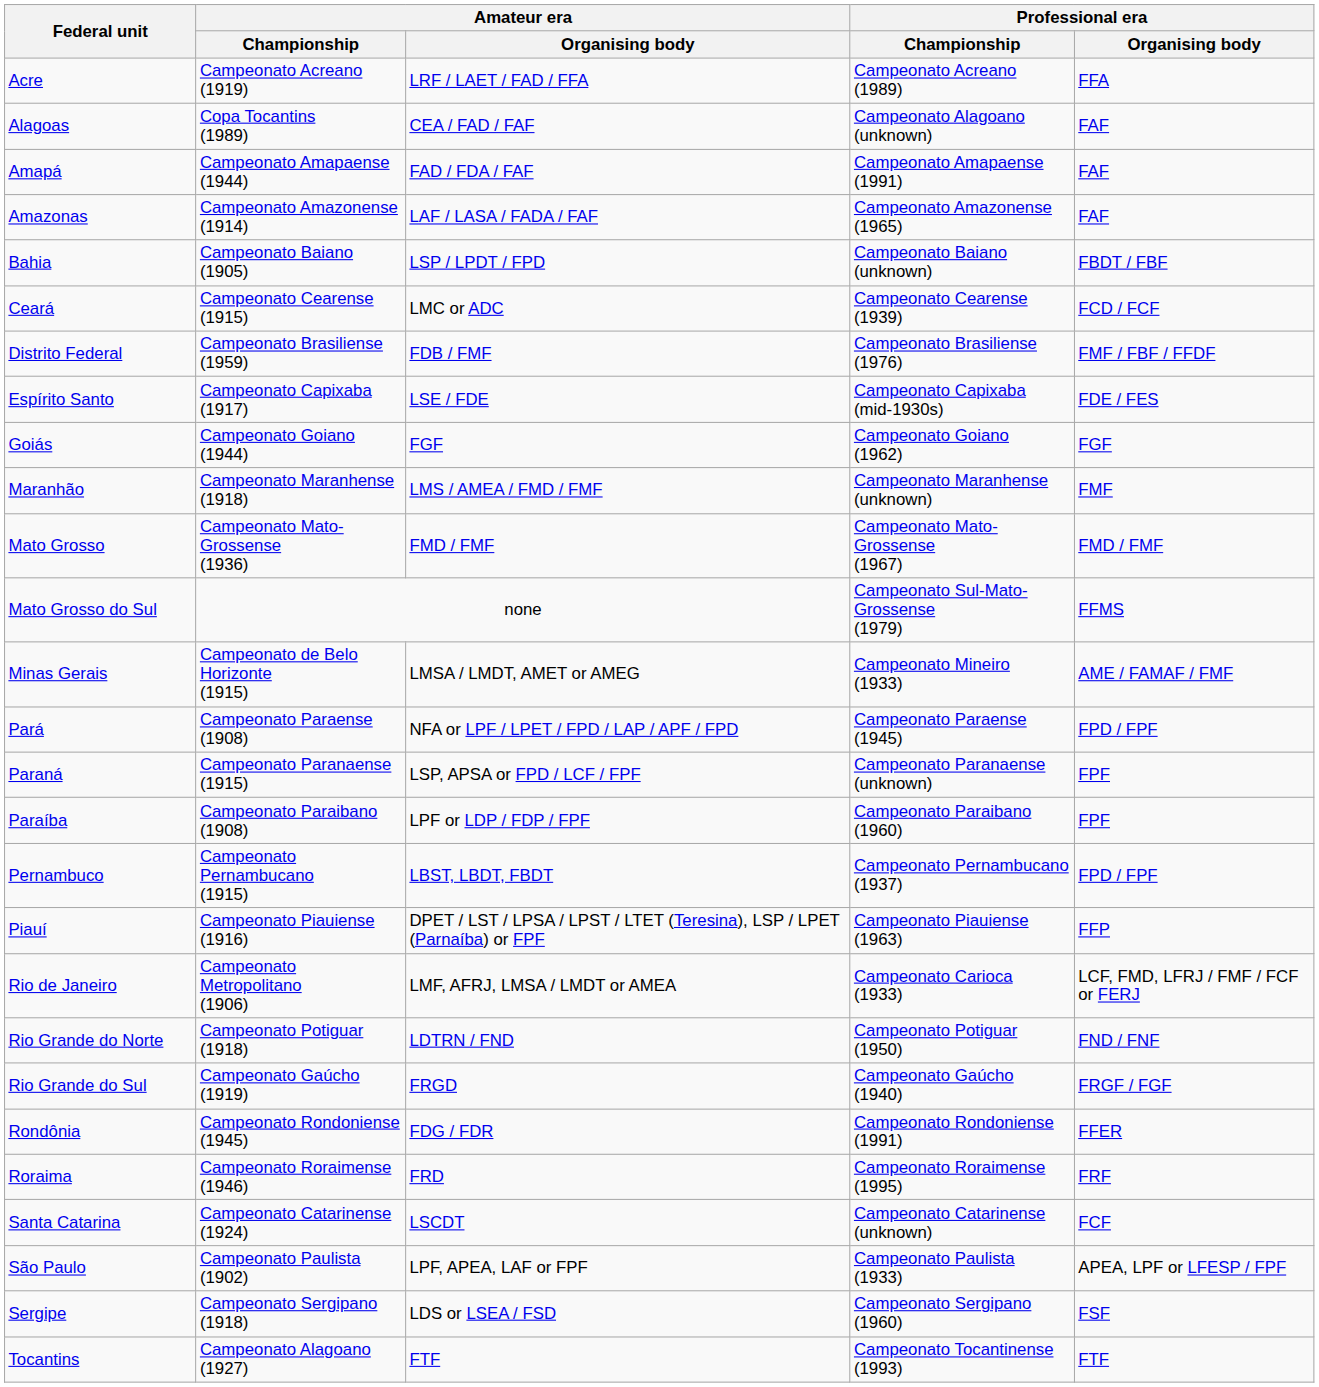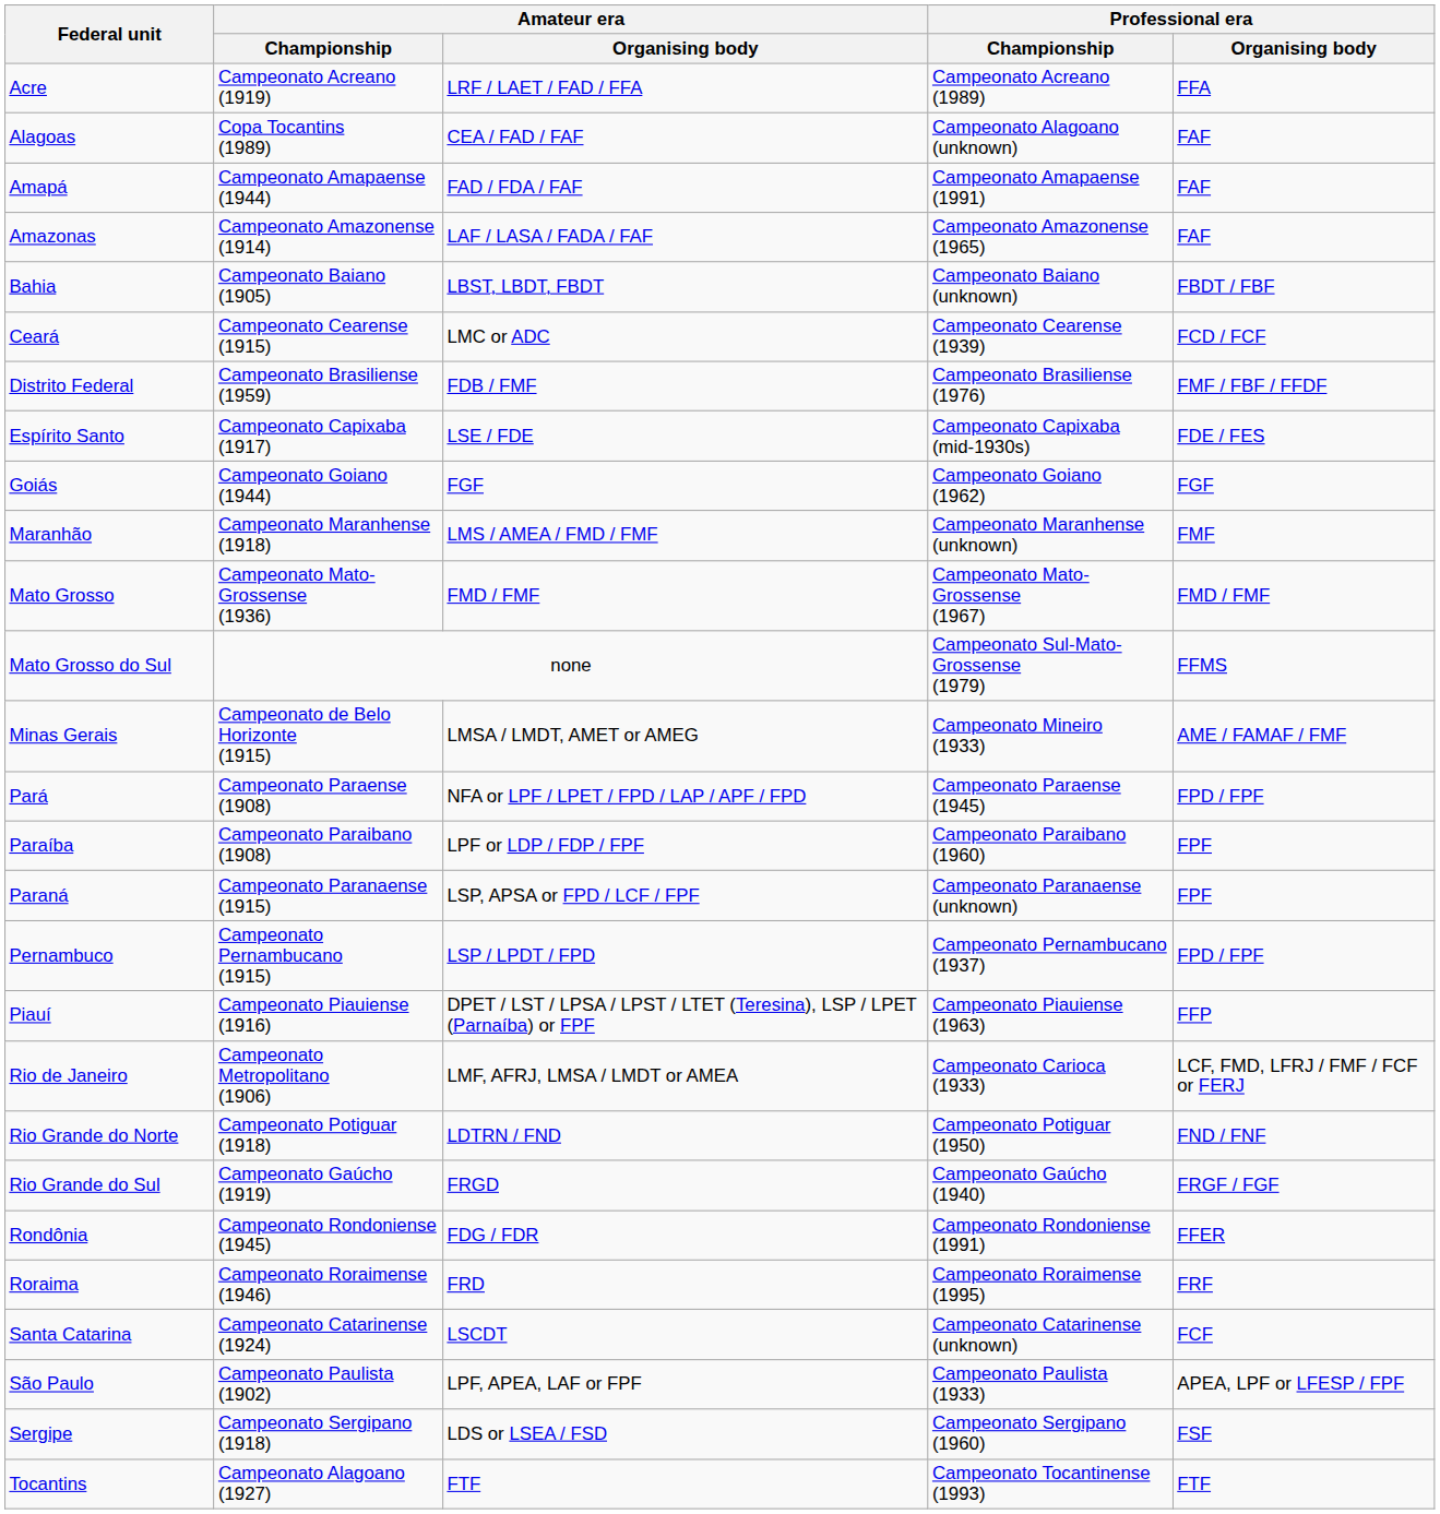 <table class="wikitable">
 <tr>
 <th rowspan="2" width="175px">Federal unit</th>
 <th colspan="2" width="460px">Amateur era</th>
 <th colspan="2" width="460px">Professional era</th>
 </tr>
 <tr>
 <th>Championship</th>
 <th>Organising body</th>
 <th>Championship</th>
 <th>Organising body</th>
 </tr>
 <tr>
 <td> <a href='#'>Acre</a></td>
 <td><a href='#'>Campeonato Acreano</a><br>(1919)</td>
 <td><a href='#'>LRF / LAET / FAD / FFA</a></td>
 <td><a href='#'>Campeonato Acreano</a><br>(1989)</td>
 <td><a href='#'>FFA</a></td>
 </tr>
 <tr>
 <td> <a href='#'>Alagoas</a></td>
 <td><a href='#'>Copa Tocantins</a><br>(1989)</td>
 <td><a href='#'>CEA / FAD / FAF</a></td>
 <td><a href='#'>Campeonato Alagoano</a><br>(unknown)</td>
 <td><a href='#'>FAF</a></td>
 </tr>
 <tr>
 <td> <a href='#'>Amapá</a></td>
 <td><a href='#'>Campeonato Amapaense</a><br>(1944)</td>
 <td><a href='#'>FAD / FDA / FAF</a></td>
 <td><a href='#'>Campeonato Amapaense</a><br>(1991)</td>
 <td><a href='#'>FAF</a></td>
 </tr>
 <tr>
 <td> <a href='#'>Amazonas</a></td>
 <td><a href='#'>Campeonato Amazonense</a><br>(1914)</td>
 <td><a href='#'>LAF / LASA / FADA / FAF</a></td>
 <td><a href='#'>Campeonato Amazonense</a><br>(1965)</td>
 <td><a href='#'>FAF</a></td>
 </tr>
 <tr>
 <td> <a href='#'>Bahia</a></td>
 <td><a href='#'>Campeonato Baiano</a><br>(1905)</td>
-<td><a href='#'>LSP / LPDT / FPD</a></td>
+<td><a href='#'>LBST, LBDT, FBDT</a></td>
 <td><a href='#'>Campeonato Baiano</a><br>(unknown)</td>
 <td><a href='#'>FBDT / FBF</a></td>
 </tr>
 <tr>
 <td> <a href='#'>Ceará</a></td>
 <td><a href='#'>Campeonato Cearense</a><br>(1915)</td>
 <td>LMC or <a href='#'>ADC</a></td>
 <td><a href='#'>Campeonato Cearense</a><br>(1939)</td>
 <td><a href='#'>FCD / FCF</a></td>
 </tr>
 <tr>
 <td> <a href='#'>Distrito Federal</a></td>
 <td><a href='#'>Campeonato Brasiliense</a><br>(1959)</td>
 <td><a href='#'>FDB / FMF</a></td>
 <td><a href='#'>Campeonato Brasiliense</a><br>(1976)</td>
 <td><a href='#'>FMF / FBF / FFDF</a></td>
 </tr>
 <tr>
 <td> <a href='#'>Espírito Santo</a></td>
 <td><a href='#'>Campeonato Capixaba</a><br>(1917)</td>
 <td><a href='#'>LSE / FDE</a></td>
 <td><a href='#'>Campeonato Capixaba</a><br>(mid-1930s)</td>
 <td><a href='#'>FDE / FES</a></td>
 </tr>
 <tr>
 <td> <a href='#'>Goiás</a></td>
 <td><a href='#'>Campeonato Goiano</a><br>(1944)</td>
 <td><a href='#'>FGF</a></td>
 <td><a href='#'>Campeonato Goiano</a><br>(1962)</td>
 <td><a href='#'>FGF</a></td>
 </tr>
 <tr>
 <td> <a href='#'>Maranhão</a></td>
 <td><a href='#'>Campeonato Maranhense</a><br>(1918)</td>
 <td><a href='#'>LMS / AMEA / FMD / FMF</a></td>
 <td><a href='#'>Campeonato Maranhense</a><br>(unknown)</td>
 <td><a href='#'>FMF</a></td>
 </tr>
 <tr>
 <td> <a href='#'>Mato Grosso</a></td>
 <td><a href='#'>Campeonato Mato-Grossense</a><br>(1936)</td>
 <td><a href='#'>FMD / FMF</a></td>
 <td><a href='#'>Campeonato Mato-Grossense</a><br>(1967)</td>
 <td><a href='#'>FMD / FMF</a></td>
 </tr>
 <tr>
 <td> <a href='#'>Mato Grosso do Sul</a></td>
 <td colspan="2" style="text-align:center">none</td>
 <td><a href='#'>Campeonato Sul-Mato-Grossense</a><br>(1979)</td>
 <td><a href='#'>FFMS</a></td>
 </tr>
 <tr>
 <td> <a href='#'>Minas Gerais</a></td>
 <td><a href='#'>Campeonato de Belo Horizonte</a><br>(1915)</td>
 <td>LMSA / LMDT, AMET or AMEG</td>
 <td><a href='#'>Campeonato Mineiro</a><br>(1933)</td>
 <td><a href='#'>AME / FAMAF / FMF</a></td>
 </tr>
 <tr>
 <td> <a href='#'>Pará</a></td>
 <td><a href='#'>Campeonato Paraense</a><br>(1908)</td>
 <td>NFA or <a href='#'>LPF / LPET / FPD / LAP / APF / FPD</a></td>
 <td><a href='#'>Campeonato Paraense</a><br>(1945)</td>
 <td><a href='#'>FPD / FPF</a></td>
 </tr>
 <tr>
+<td> <a href='#'>Paraíba</a></td>
+<td><a href='#'>Campeonato Paraibano</a><br>(1908)</td>
+<td>LPF or <a href='#'>LDP / FDP / FPF</a></td>
+<td><a href='#'>Campeonato Paraibano</a><br>(1960)</td>
+<td><a href='#'>FPF</a></td>
+</tr>
+<tr>
 <td> <a href='#'>Paraná</a></td>
 <td><a href='#'>Campeonato Paranaense</a><br>(1915)</td>
 <td>LSP, APSA or <a href='#'>FPD / LCF / FPF</a></td>
 <td><a href='#'>Campeonato Paranaense</a><br>(unknown)</td>
 <td><a href='#'>FPF</a></td>
 </tr>
 <tr>
-<td> <a href='#'>Paraíba</a></td>
-<td><a href='#'>Campeonato Paraibano</a><br>(1908)</td>
-<td>LPF or <a href='#'>LDP / FDP / FPF</a></td>
-<td><a href='#'>Campeonato Paraibano</a><br>(1960)</td>
-<td><a href='#'>FPF</a></td>
-</tr>
-<tr>
 <td> <a href='#'>Pernambuco</a></td>
 <td><a href='#'>Campeonato Pernambucano</a><br>(1915)</td>
-<td><a href='#'>LBST, LBDT, FBDT</a></td>
+<td><a href='#'>LSP / LPDT / FPD</a></td>
 <td><a href='#'>Campeonato Pernambucano</a><br>(1937)</td>
 <td><a href='#'>FPD / FPF</a></td>
 </tr>
 <tr>
 <td> <a href='#'>Piauí</a></td>
 <td><a href='#'>Campeonato Piauiense</a><br>(1916)</td>
 <td>DPET / LST / LPSA / LPST / LTET (<a href='#'>Teresina</a>), LSP / LPET (<a href='#'>Parnaíba</a>) or <a href='#'>FPF</a></td>
 <td><a href='#'>Campeonato Piauiense</a><br>(1963)</td>
 <td><a href='#'>FFP</a></td>
 </tr>
 <tr>
 <td> <a href='#'>Rio de Janeiro</a></td>
 <td><a href='#'>Campeonato Metropolitano</a><br>(1906)</td>
 <td>LMF, AFRJ, LMSA / LMDT or AMEA</td>
 <td><a href='#'>Campeonato Carioca</a><br>(1933)</td>
 <td>LCF, FMD, LFRJ / FMF / FCF or <a href='#'>FERJ</a></td>
 </tr>
 <tr>
 <td> <a href='#'>Rio Grande do Norte</a></td>
 <td><a href='#'>Campeonato Potiguar</a><br>(1918)</td>
 <td><a href='#'>LDTRN / FND</a></td>
 <td><a href='#'>Campeonato Potiguar</a><br>(1950)</td>
 <td><a href='#'>FND / FNF</a></td>
 </tr>
 <tr>
 <td> <a href='#'>Rio Grande do Sul</a></td>
 <td><a href='#'>Campeonato Gaúcho</a><br>(1919)</td>
 <td><a href='#'>FRGD</a></td>
 <td><a href='#'>Campeonato Gaúcho</a><br>(1940)</td>
 <td><a href='#'>FRGF / FGF</a></td>
 </tr>
 <tr>
 <td> <a href='#'>Rondônia</a></td>
 <td><a href='#'>Campeonato Rondoniense</a><br>(1945)</td>
 <td><a href='#'>FDG / FDR</a></td>
 <td><a href='#'>Campeonato Rondoniense</a><br>(1991)</td>
 <td><a href='#'>FFER</a></td>
 </tr>
 <tr>
 <td> <a href='#'>Roraima</a></td>
 <td><a href='#'>Campeonato Roraimense</a><br>(1946)</td>
 <td><a href='#'>FRD</a></td>
 <td><a href='#'>Campeonato Roraimense</a><br>(1995)</td>
 <td><a href='#'>FRF</a></td>
 </tr>
 <tr>
 <td> <a href='#'>Santa Catarina</a></td>
 <td><a href='#'>Campeonato Catarinense</a><br>(1924)</td>
 <td><a href='#'>LSCDT</a></td>
 <td><a href='#'>Campeonato Catarinense</a><br>(unknown)</td>
 <td><a href='#'>FCF</a></td>
 </tr>
 <tr>
 <td> <a href='#'>São Paulo</a></td>
 <td><a href='#'>Campeonato Paulista</a><br>(1902)</td>
 <td>LPF, APEA, LAF or FPF</td>
 <td><a href='#'>Campeonato Paulista</a><br>(1933)</td>
 <td>APEA, LPF or <a href='#'>LFESP / FPF</a></td>
 </tr>
 <tr>
 <td> <a href='#'>Sergipe</a></td>
 <td><a href='#'>Campeonato Sergipano</a><br>(1918)</td>
 <td>LDS or <a href='#'>LSEA / FSD</a></td>
 <td><a href='#'>Campeonato Sergipano</a> (1960)</td>
 <td><a href='#'>FSF</a></td>
 </tr>
 <tr>
 <td> <a href='#'>Tocantins</a></td>
 <td><a href='#'>Campeonato Alagoano</a><br>(1927)</td>
 <td><a href='#'>FTF</a></td>
 <td><a href='#'>Campeonato Tocantinense</a><br>(1993)</td>
 <td><a href='#'>FTF</a></td>
 </tr>
 </table>
